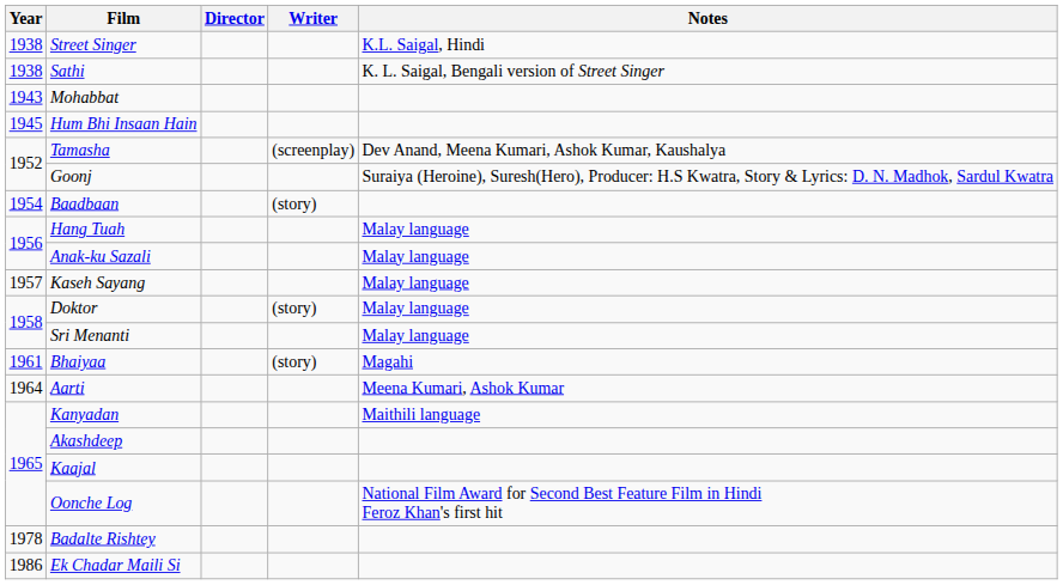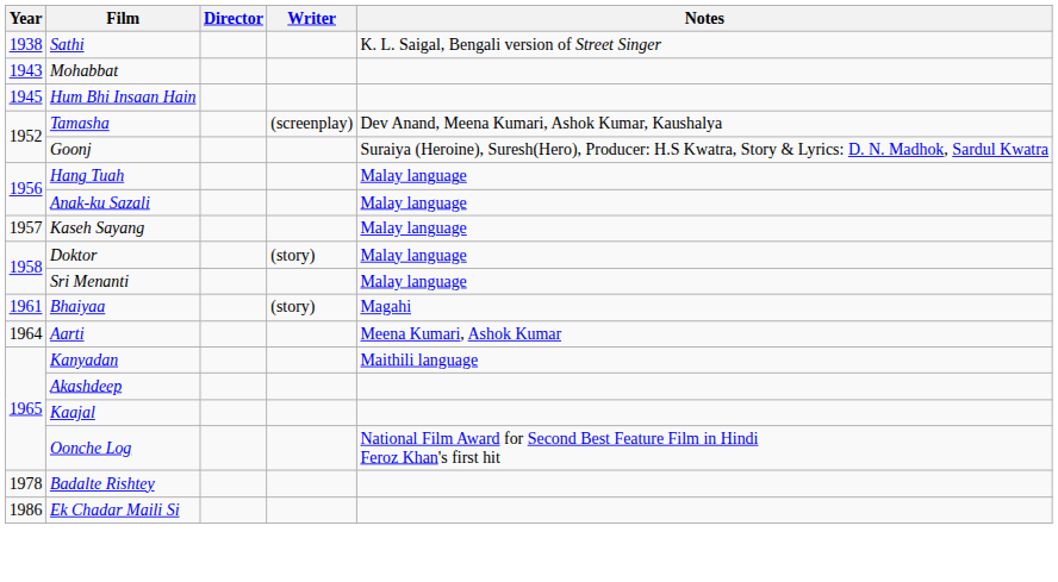 <table class="wikitable">
 <tr>
 <th>Year</th>
 <th>Film</th>
 <th><a href='#'>Director</a></th>
 <th><a href='#'>Writer</a></th>
 <th>Notes</th>
-</tr>
-<tr>
-<td><a href='#'>1938</a></td>
-<td><em><a href='#'>Street Singer</a></em></td>
-<td></td>
-<td></td>
-<td><a href='#'>K.L. Saigal</a>, Hindi</td>
 </tr>
 <tr>
 <td><a href='#'>1938</a></td>
 <td><em><a href='#'>Sathi</a></em></td>
 <td></td>
 <td></td>
 <td>K. L. Saigal, Bengali version of <em>Street Singer</em></td>
 </tr>
 <tr>
 <td><a href='#'>1943</a></td>
 <td><em>Mohabbat</em></td>
 <td></td>
 <td></td>
 <td></td>
 </tr>
 <tr>
 <td><a href='#'>1945</a></td>
 <td><em><a href='#'>Hum Bhi Insaan Hain</a></em></td>
 <td></td>
 <td></td>
 <td></td>
 </tr>
 <tr>
 <td rowspan="2">1952</td>
 <td><em><a href='#'>Tamasha</a></em></td>
 <td></td>
 <td> (screenplay)</td>
 <td>Dev Anand, Meena Kumari, Ashok Kumar, Kaushalya</td>
 </tr>
 <tr>
 <td><em>Goonj</em></td>
 <td></td>
 <td></td>
 <td>Suraiya (Heroine), Suresh(Hero), Producer: H.S Kwatra, Story & Lyrics: <a href='#'>D. N. Madhok</a>, <a href='#'>Sardul Kwatra</a></td>
-</tr>
-<tr>
-<td><a href='#'>1954</a></td>
-<td><em><a href='#'>Baadbaan</a></em></td>
-<td></td>
-<td> (story)</td>
-<td></td>
 </tr>
 <tr>
 <td rowspan="2"><a href='#'>1956</a></td>
 <td><em><a href='#'>Hang Tuah</a></em></td>
 <td></td>
 <td></td>
 <td><a href='#'>Malay language</a></td>
 </tr>
 <tr>
 <td><em><a href='#'>Anak-ku Sazali</a></em></td>
 <td></td>
 <td></td>
 <td><a href='#'>Malay language</a></td>
 </tr>
 <tr>
 <td>1957</td>
 <td><em>Kaseh Sayang</em></td>
 <td></td>
 <td></td>
 <td><a href='#'>Malay language</a></td>
 </tr>
 <tr>
 <td rowspan="2"><a href='#'>1958</a></td>
 <td><em>Doktor</em></td>
 <td></td>
 <td> (story)</td>
 <td><a href='#'>Malay language</a></td>
 </tr>
 <tr>
 <td><em>Sri Menanti</em></td>
 <td></td>
 <td></td>
 <td><a href='#'>Malay language</a></td>
 </tr>
 <tr>
 <td><a href='#'>1961</a></td>
 <td><em><a href='#'>Bhaiyaa</a></em></td>
 <td></td>
 <td> (story)</td>
 <td><a href='#'>Magahi</a></td>
 </tr>
 <tr>
 <td>1964</td>
 <td><em><a href='#'>Aarti</a></em></td>
 <td></td>
 <td></td>
 <td><a href='#'>Meena Kumari</a>, <a href='#'>Ashok Kumar</a></td>
 </tr>
 <tr>
 <td rowspan="4"><a href='#'>1965</a></td>
 <td><em><a href='#'>Kanyadan</a></em></td>
 <td></td>
 <td></td>
 <td><a href='#'>Maithili language</a></td>
 </tr>
 <tr>
 <td><em><a href='#'>Akashdeep</a></em></td>
 <td></td>
 <td></td>
 <td></td>
 </tr>
 <tr>
 <td><em><a href='#'>Kaajal</a></em></td>
 <td></td>
 <td></td>
 <td></td>
 </tr>
 <tr>
 <td><em><a href='#'>Oonche Log</a></em></td>
 <td></td>
 <td></td>
 <td><a href='#'>National Film Award</a> for <a href='#'>Second Best Feature Film in Hindi</a><br><a href='#'>Feroz Khan</a>'s first hit</td>
 </tr>
 <tr>
 <td>1978</td>
 <td><em><a href='#'>Badalte Rishtey</a></em></td>
 <td></td>
 <td></td>
 <td></td>
 </tr>
 <tr>
 <td>1986</td>
 <td><em><a href='#'>Ek Chadar Maili Si</a></em></td>
 <td></td>
 <td></td>
 <td></td>
 </tr>
 </table>
